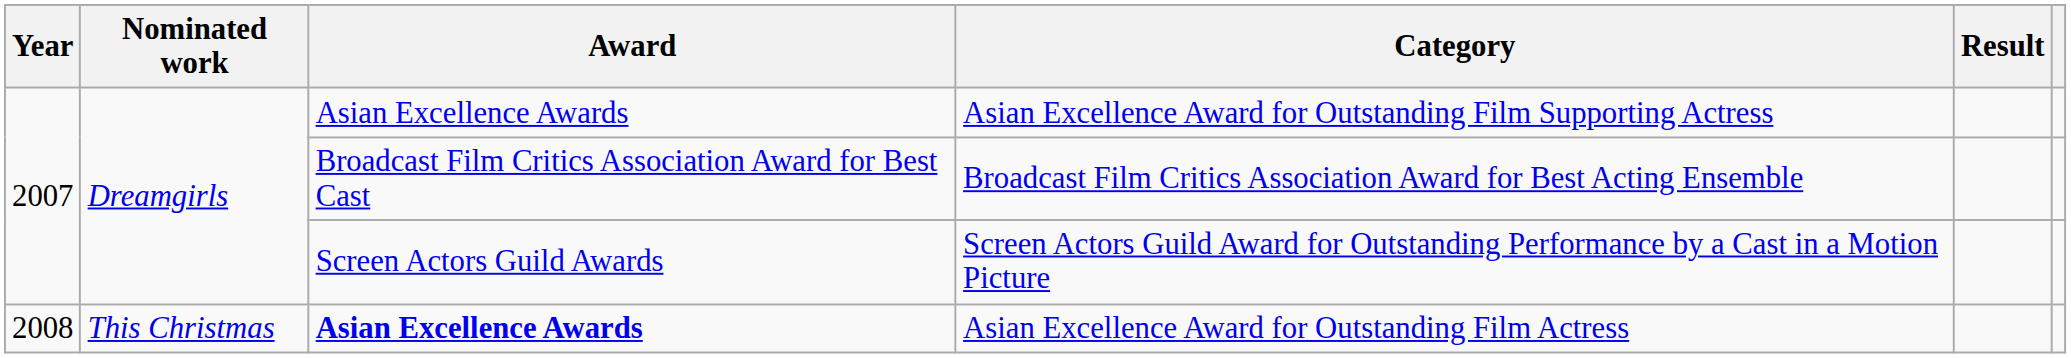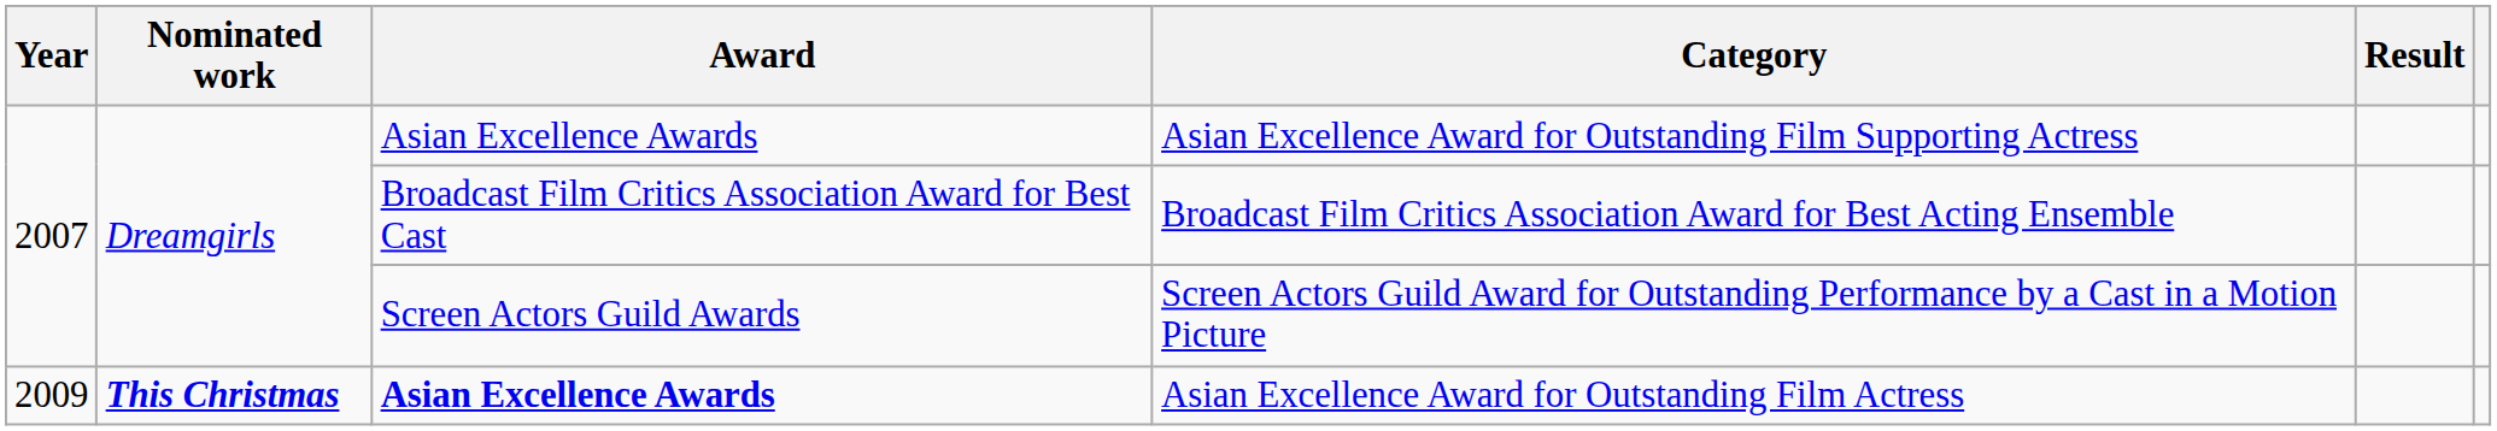 <table class="wikitable" width=85%>
 <tr>
 <th>Year</th>
 <th>Nominated work</th>
 <th>Award</th>
 <th>Category</th>
 <th>Result</th>
 <th></th>
 </tr>
 <tr>
 <td rowspan="3">2007</td>
 <td rowspan="3"><em><a href='#'>Dreamgirls</a></em></td>
 <td><a href='#'>Asian Excellence Awards</a></td>
 <td><a href='#'>Asian Excellence Award for Outstanding Film Supporting Actress</a></td>
 <td></td>
 <td></td>
 </tr>
 <tr>
 <td><a href='#'>Broadcast Film Critics Association Award for Best Cast</a></td>
 <td><a href='#'>Broadcast Film Critics Association Award for Best Acting Ensemble</a></td>
 <td></td>
 <td></td>
 </tr>
 <tr>
 <td><a href='#'>Screen Actors Guild Awards</a></td>
 <td><a href='#'>Screen Actors Guild Award for Outstanding Performance by a Cast in a Motion Picture</a></td>
 <td></td>
 <td></td>
 </tr>
 <tr>
-<td>2008</td>
-<td><em><a href='#'>This Christmas</a></em></td>
+<td>2009</td>
+<td><strong><em><a href='#'>This Christmas</a></em></strong></td>
 <td><strong><a href='#'>Asian Excellence Awards</a></strong></td>
 <td><a href='#'>Asian Excellence Award for Outstanding Film Actress</a></td>
 <td></td>
 <td></td>
 </tr>
 </table>
